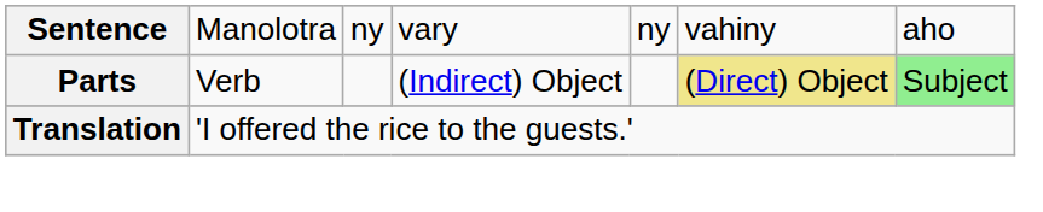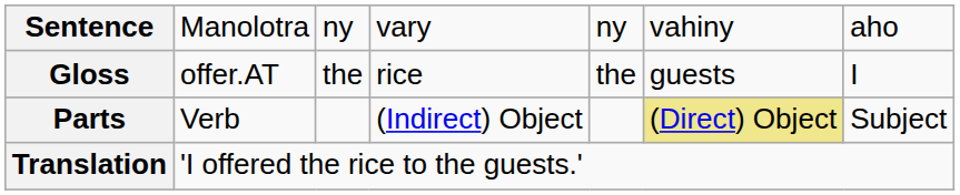 <table class="wikitable">
 <tr>
 <th>Sentence</th>
 <td>Manolotra</td>
 <td>ny</td>
 <td>vary</td>
 <td>ny</td>
 <td>vahiny</td>
 <td>aho</td>
 </tr>
 <tr>
+<th>Gloss</th>
+<td>offer.AT</td>
+<td>the</td>
+<td>rice</td>
+<td>the</td>
+<td>guests</td>
+<td>I</td>
+</tr>
+<tr>
 <th>Parts</th>
 <td>Verb</td>
 <td></td>
 <td>(<a href='#'>Indirect</a>) Object</td>
 <td></td>
 <td style="background: khaki;">(<a href='#'>Direct</a>) Object</td>
-<td style="background: lightgreen;">Subject</td>
+<td>Subject</td>
 </tr>
 <tr>
 <th>Translation</th>
 <td colspan="6">'I offered the rice to the guests.'</td>
 </tr>
 </table>
